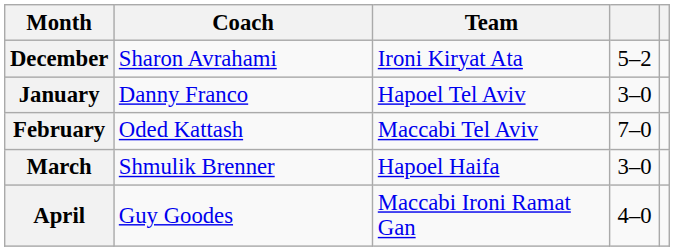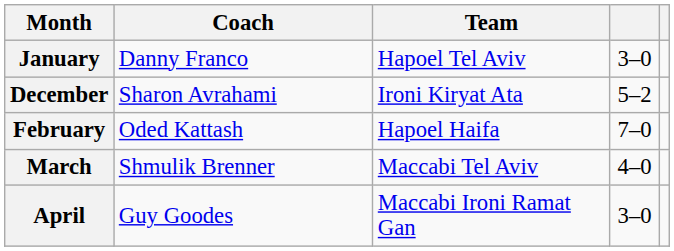 <table class="wikitable" style="text-align: center;">
 <tr>
 <th>Month</th>
 <th style="width:175px;">Coach</th>
 <th style="width:160px;">Team</th>
 <th style="width:27px;"></th>
 <th></th>
 </tr>
 <tr>
+<th>January</th>
+<td align=left> <a href='#'>Danny Franco</a></td>
+<td align=left><a href='#'>Hapoel Tel Aviv</a></td>
+<td>3–0</td>
+<td></td>
+</tr>
+<tr>
 <th>December</th>
 <td align=left> <a href='#'>Sharon Avrahami</a></td>
 <td align=left><a href='#'>Ironi Kiryat Ata</a></td>
 <td>5–2</td>
 <td></td>
 </tr>
 <tr>
-<th>January</th>
-<td align=left> <a href='#'>Danny Franco</a></td>
-<td align=left><a href='#'>Hapoel Tel Aviv</a></td>
-<td>3–0</td>
-<td></td>
-</tr>
-<tr>
 <th>February</th>
 <td align=left> <a href='#'>Oded Kattash</a></td>
-<td align=left><a href='#'>Maccabi Tel Aviv</a></td>
+<td align=left><a href='#'>Hapoel Haifa</a></td>
 <td>7–0</td>
 <td></td>
 </tr>
 <tr>
 <th>March</th>
 <td align=left> <a href='#'>Shmulik Brenner</a></td>
-<td align=left><a href='#'>Hapoel Haifa</a></td>
-<td>3–0</td>
+<td align=left><a href='#'>Maccabi Tel Aviv</a></td>
+<td>4–0</td>
 <td></td>
 </tr>
 <tr>
 <th>April</th>
 <td align=left> <a href='#'>Guy Goodes</a></td>
 <td align=left><a href='#'>Maccabi Ironi Ramat Gan</a></td>
-<td>4–0</td>
+<td>3–0</td>
 <td></td>
 </tr>
 </table>
